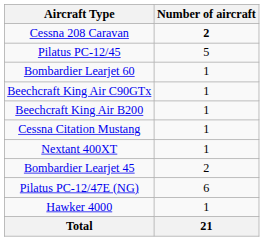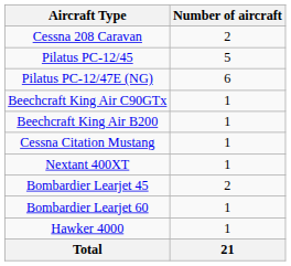 <table class="wikitable" style=text-align:center>
 <tr>
 <th>Aircraft Type</th>
 <th>Number of aircraft</th>
 </tr>
 <tr>
 <td><a href='#'>Cessna 208 Caravan</a></td>
-<td><strong>2</strong></td>
+<td>2</td>
 </tr>
 <tr>
 <td><a href='#'>Pilatus PC-12/45</a></td>
 <td>5</td>
 </tr>
 <tr>
-<td><a href='#'>Bombardier Learjet 60</a></td>
-<td>1</td>
+<td><a href='#'>Pilatus PC-12/47E (NG)</a></td>
+<td>6</td>
 </tr>
 <tr>
 <td><a href='#'>Beechcraft King Air C90GTx</a></td>
 <td>1</td>
 </tr>
 <tr>
 <td><a href='#'>Beechcraft King Air B200</a></td>
 <td>1</td>
 </tr>
 <tr>
 <td><a href='#'>Cessna Citation Mustang</a></td>
 <td>1</td>
 </tr>
 <tr>
 <td><a href='#'>Nextant 400XT</a></td>
 <td>1</td>
 </tr>
 <tr>
 <td><a href='#'>Bombardier Learjet 45</a></td>
 <td>2</td>
 </tr>
 <tr>
-<td><a href='#'>Pilatus PC-12/47E (NG)</a></td>
-<td>6</td>
+<td><a href='#'>Bombardier Learjet 60</a></td>
+<td>1</td>
 </tr>
 <tr>
 <td><a href='#'>Hawker 4000</a></td>
 <td>1</td>
 </tr>
 <tr>
 <th>Total</th>
 <th>21</th>
 </tr>
 </table>
